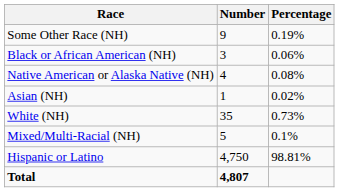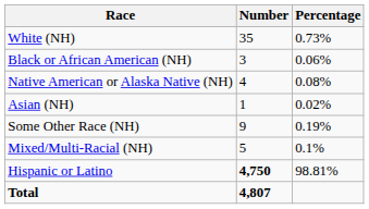 <table class="wikitable">
 <tr>
 <th>Race</th>
 <th>Number</th>
 <th>Percentage</th>
 </tr>
 <tr>
-<td>Some Other Race (NH)</td>
-<td>9</td>
-<td>0.19%</td>
+<td><a href='#'>White</a> (NH)</td>
+<td>35</td>
+<td>0.73%</td>
 </tr>
 <tr>
 <td><a href='#'>Black or African American</a> (NH)</td>
 <td>3</td>
 <td>0.06%</td>
 </tr>
 <tr>
 <td><a href='#'>Native American</a> or <a href='#'>Alaska Native</a> (NH)</td>
 <td>4</td>
 <td>0.08%</td>
 </tr>
 <tr>
 <td><a href='#'>Asian</a> (NH)</td>
 <td>1</td>
 <td>0.02%</td>
 </tr>
 <tr>
-<td><a href='#'>White</a> (NH)</td>
-<td>35</td>
-<td>0.73%</td>
+<td>Some Other Race (NH)</td>
+<td>9</td>
+<td>0.19%</td>
 </tr>
 <tr>
 <td><a href='#'>Mixed/Multi-Racial</a> (NH)</td>
 <td>5</td>
 <td>0.1%</td>
 </tr>
 <tr>
 <td><a href='#'>Hispanic or Latino</a></td>
-<td>4,750</td>
+<td><strong>4,750</strong></td>
 <td>98.81%</td>
 </tr>
 <tr>
 <td><strong>Total</strong></td>
 <td><strong>4,807</strong></td>
 <td></td>
 </tr>
 </table>
